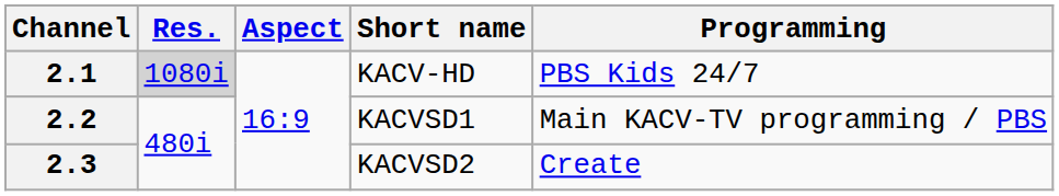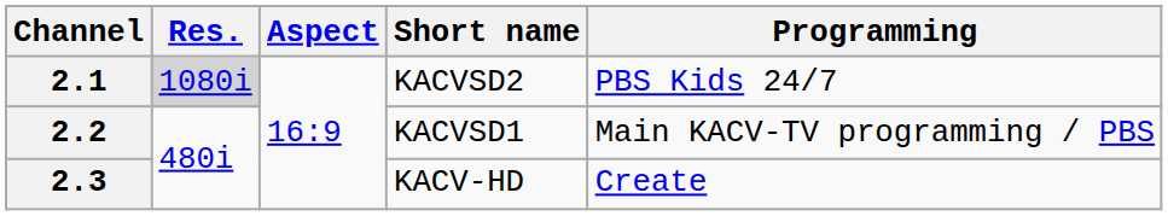 <table class="wikitable">
 <tr>
 <th scope = "col">Channel</th>
 <th scope = "col"><a href='#'>Res.</a></th>
 <th scope = "col"><a href='#'>Aspect</a></th>
 <th scope = "col">Short name</th>
 <th scope = "col">Programming</th>
 </tr>
 <tr>
 <th scope = "row">2.1</th>
 <td style="background: lightgrey;"><a href='#'>1080i</a></td>
 <td rowspan="3"><a href='#'>16:9</a></td>
-<td>KACV-HD</td>
+<td>KACVSD2</td>
 <td><a href='#'>PBS Kids</a> 24/7</td>
 </tr>
 <tr>
 <th scope = "row">2.2</th>
 <td rowspan="2"><a href='#'>480i</a></td>
 <td>KACVSD1</td>
 <td>Main KACV-TV programming / <a href='#'>PBS</a></td>
 </tr>
 <tr>
 <th scope = "row">2.3</th>
-<td>KACVSD2</td>
+<td>KACV-HD</td>
 <td><a href='#'>Create</a></td>
 </tr>
 </table>
